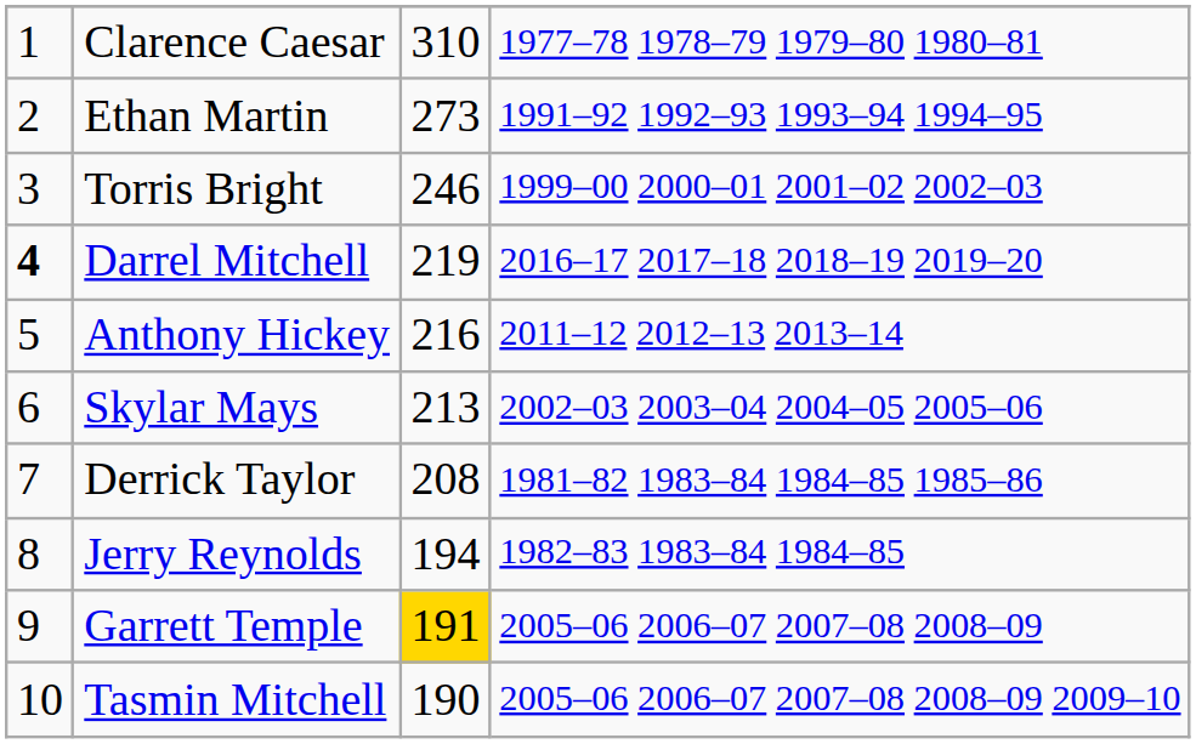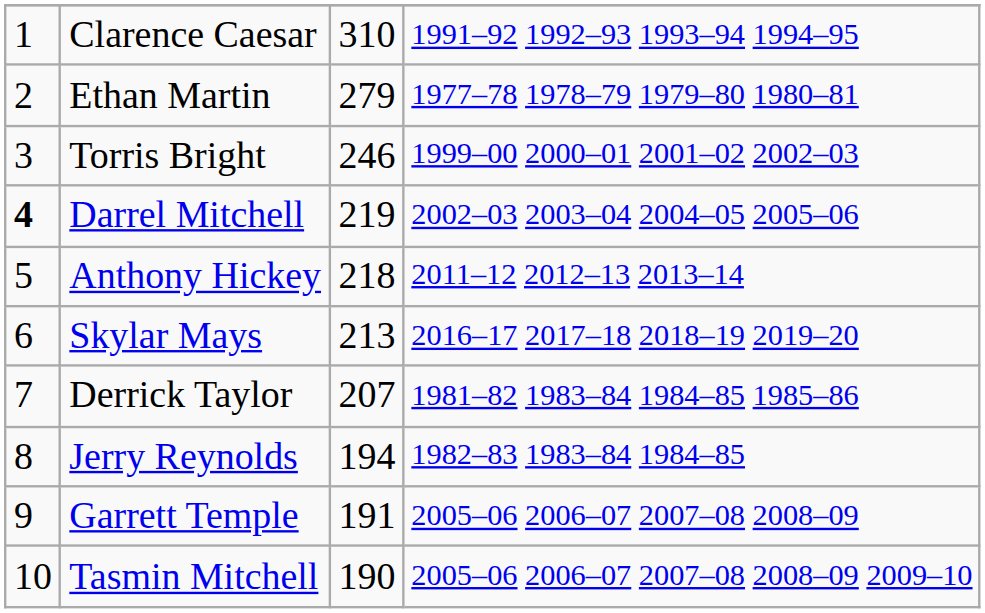 <table class="wikitable">
 <tr>
 </tr>
 <tr>
 <td>1</td>
 <td>Clarence Caesar</td>
 <td>310</td>
-<td style="font-size:80%;"><a href='#'>1977–78</a> <a href='#'>1978–79</a> <a href='#'>1979–80</a> <a href='#'>1980–81</a></td>
+<td style="font-size:80%;"><a href='#'>1991–92</a> <a href='#'>1992–93</a> <a href='#'>1993–94</a> <a href='#'>1994–95</a></td>
 </tr>
 <tr>
 <td>2</td>
 <td>Ethan Martin</td>
-<td>273</td>
-<td style="font-size:80%;"><a href='#'>1991–92</a> <a href='#'>1992–93</a> <a href='#'>1993–94</a> <a href='#'>1994–95</a></td>
+<td>279</td>
+<td style="font-size:80%;"><a href='#'>1977–78</a> <a href='#'>1978–79</a> <a href='#'>1979–80</a> <a href='#'>1980–81</a></td>
 </tr>
 <tr>
 <td>3</td>
 <td>Torris Bright</td>
 <td>246</td>
 <td style="font-size:80%;"><a href='#'>1999–00</a> <a href='#'>2000–01</a> <a href='#'>2001–02</a> <a href='#'>2002–03</a></td>
 </tr>
 <tr>
 <td><strong>4</strong></td>
 <td><a href='#'>Darrel Mitchell</a></td>
 <td>219</td>
-<td style="font-size:80%;"><a href='#'>2016–17</a> <a href='#'>2017–18</a> <a href='#'>2018–19</a> <a href='#'>2019–20</a></td>
+<td style="font-size:80%;"><a href='#'>2002–03</a> <a href='#'>2003–04</a> <a href='#'>2004–05</a> <a href='#'>2005–06</a></td>
 </tr>
 <tr>
 <td>5</td>
 <td><a href='#'>Anthony Hickey</a></td>
-<td>216</td>
+<td>218</td>
 <td style="font-size:80%;"><a href='#'>2011–12</a> <a href='#'>2012–13</a> <a href='#'>2013–14</a></td>
 </tr>
 <tr>
 <td>6</td>
 <td><a href='#'>Skylar Mays</a></td>
 <td>213</td>
-<td style="font-size:80%;"><a href='#'>2002–03</a> <a href='#'>2003–04</a> <a href='#'>2004–05</a> <a href='#'>2005–06</a></td>
+<td style="font-size:80%;"><a href='#'>2016–17</a> <a href='#'>2017–18</a> <a href='#'>2018–19</a> <a href='#'>2019–20</a></td>
 </tr>
 <tr>
 <td>7</td>
 <td>Derrick Taylor</td>
-<td>208</td>
+<td>207</td>
 <td style="font-size:80%;"><a href='#'>1981–82</a> <a href='#'>1983–84</a> <a href='#'>1984–85</a> <a href='#'>1985–86</a></td>
 </tr>
 <tr>
 <td>8</td>
 <td><a href='#'>Jerry Reynolds</a></td>
 <td>194</td>
 <td style="font-size:80%;"><a href='#'>1982–83</a> <a href='#'>1983–84</a> <a href='#'>1984–85</a></td>
 </tr>
 <tr>
 <td>9</td>
 <td><a href='#'>Garrett Temple</a></td>
-<td style="background: gold;">191</td>
+<td>191</td>
 <td style="font-size:80%;"><a href='#'>2005–06</a> <a href='#'>2006–07</a> <a href='#'>2007–08</a> <a href='#'>2008–09</a></td>
 </tr>
 <tr>
 <td>10</td>
 <td><a href='#'>Tasmin Mitchell</a></td>
 <td>190</td>
 <td style="font-size:80%;"><a href='#'>2005–06</a> <a href='#'>2006–07</a> <a href='#'>2007–08</a> <a href='#'>2008–09</a> <a href='#'>2009–10</a></td>
 </tr>
 </table>
